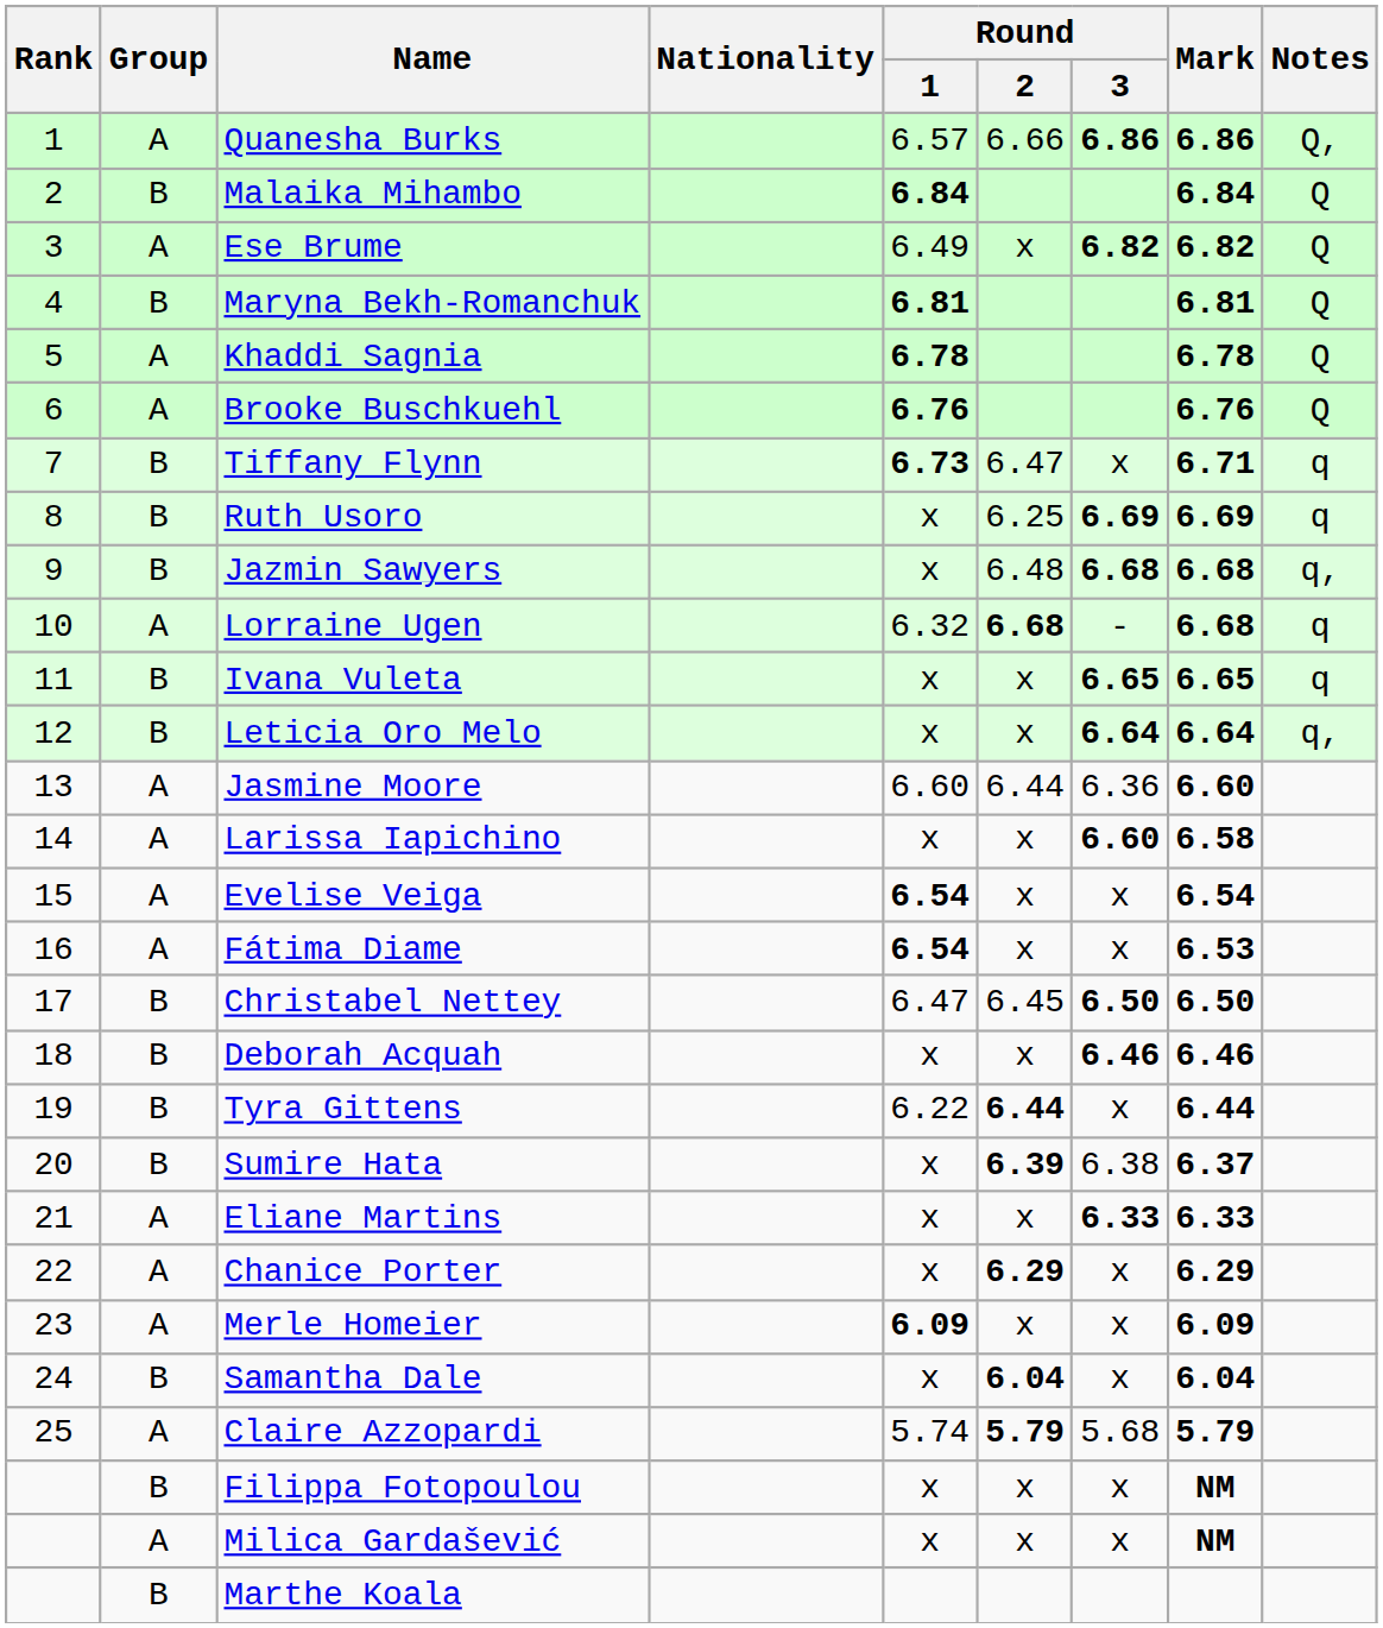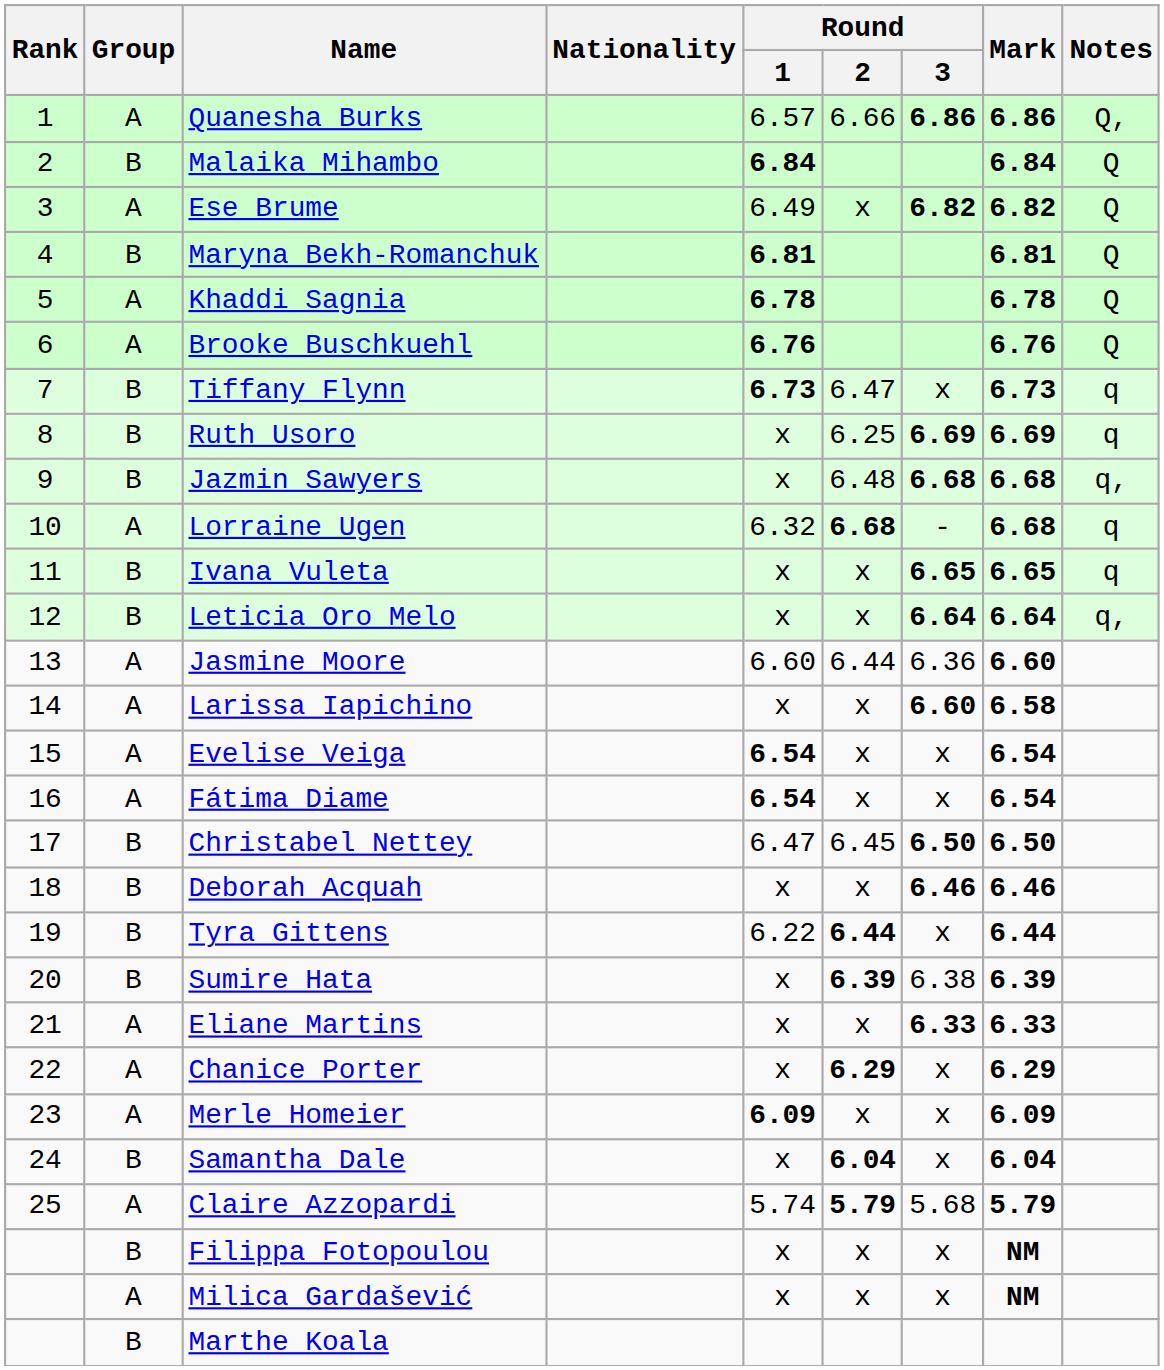 <table class="wikitable sortable" style="text-align:center">
 <tr>
 <th rowspan=2>Rank</th>
 <th rowspan=2>Group</th>
 <th rowspan=2>Name</th>
 <th rowspan=2>Nationality</th>
 <th colspan=3>Round</th>
 <th rowspan=2>Mark</th>
 <th rowspan=2>Notes</th>
 </tr>
 <tr>
 <th>1</th>
 <th>2</th>
 <th>3</th>
 </tr>
 <tr bgcolor=ccffcc>
 <td>1</td>
 <td>A</td>
 <td align=left><a href='#'>Quanesha Burks</a></td>
 <td align=left></td>
 <td>6.57</td>
 <td>6.66</td>
 <td><strong>6.86</strong></td>
 <td><strong>6.86</strong></td>
 <td>Q, </td>
 </tr>
 <tr bgcolor=ccffcc>
 <td>2</td>
 <td>B</td>
 <td align=left><a href='#'>Malaika Mihambo</a></td>
 <td align=left></td>
 <td><strong>6.84</strong></td>
 <td></td>
 <td></td>
 <td><strong>6.84</strong></td>
 <td>Q</td>
 </tr>
 <tr bgcolor=ccffcc>
 <td>3</td>
 <td>A</td>
 <td align=left><a href='#'>Ese Brume</a></td>
 <td align=left></td>
 <td>6.49</td>
 <td>x</td>
 <td><strong>6.82</strong></td>
 <td><strong>6.82</strong></td>
 <td>Q</td>
 </tr>
 <tr bgcolor=ccffcc>
 <td>4</td>
 <td>B</td>
 <td align=left><a href='#'>Maryna Bekh-Romanchuk</a></td>
 <td align=left></td>
 <td><strong>6.81</strong></td>
 <td></td>
 <td></td>
 <td><strong>6.81</strong></td>
 <td>Q</td>
 </tr>
 <tr bgcolor=ccffcc>
 <td>5</td>
 <td>A</td>
 <td align=left><a href='#'>Khaddi Sagnia</a></td>
 <td align=left></td>
 <td><strong>6.78</strong></td>
 <td></td>
 <td></td>
 <td><strong>6.78</strong></td>
 <td>Q</td>
 </tr>
 <tr bgcolor=ccffcc>
 <td>6</td>
 <td>A</td>
 <td align=left><a href='#'>Brooke Buschkuehl</a></td>
 <td align=left></td>
 <td><strong>6.76</strong></td>
 <td></td>
 <td></td>
 <td><strong>6.76</strong></td>
 <td>Q</td>
 </tr>
 <tr bgcolor=ddffdd>
 <td>7</td>
 <td>B</td>
 <td align=left><a href='#'>Tiffany Flynn</a></td>
 <td align=left></td>
 <td><strong>6.73</strong></td>
 <td>6.47</td>
 <td>x</td>
-<td><strong>6.71</strong></td>
+<td><strong>6.73</strong></td>
 <td>q</td>
 </tr>
 <tr bgcolor=ddffdd>
 <td>8</td>
 <td>B</td>
 <td align=left><a href='#'>Ruth Usoro</a></td>
 <td align=left></td>
 <td>x</td>
 <td>6.25</td>
 <td><strong>6.69</strong></td>
 <td><strong>6.69</strong></td>
 <td>q</td>
 </tr>
 <tr bgcolor=ddffdd>
 <td>9</td>
 <td>B</td>
 <td align=left><a href='#'>Jazmin Sawyers</a></td>
 <td align=left></td>
 <td>x</td>
 <td>6.48</td>
 <td><strong>6.68</strong></td>
 <td><strong>6.68</strong></td>
 <td>q, </td>
 </tr>
 <tr bgcolor=ddffdd>
 <td>10</td>
 <td>A</td>
 <td align=left><a href='#'>Lorraine Ugen</a></td>
 <td align=left></td>
 <td>6.32</td>
 <td><strong>6.68</strong></td>
 <td>-</td>
 <td><strong>6.68</strong></td>
 <td>q</td>
 </tr>
 <tr bgcolor=ddffdd>
 <td>11</td>
 <td>B</td>
 <td align=left><a href='#'>Ivana Vuleta</a></td>
 <td align=left></td>
 <td>x</td>
 <td>x</td>
 <td><strong>6.65</strong></td>
 <td><strong>6.65</strong></td>
 <td>q</td>
 </tr>
 <tr bgcolor=ddffdd>
 <td>12</td>
 <td>B</td>
 <td align=left><a href='#'>Leticia Oro Melo</a></td>
 <td align=left></td>
 <td>x</td>
 <td>x</td>
 <td><strong>6.64</strong></td>
 <td><strong>6.64</strong></td>
 <td>q, </td>
 </tr>
 <tr>
 <td>13</td>
 <td>A</td>
 <td align=left><a href='#'>Jasmine Moore</a></td>
 <td align=left></td>
 <td>6.60</td>
 <td>6.44</td>
 <td>6.36</td>
 <td><strong>6.60</strong></td>
 <td></td>
 </tr>
 <tr>
 <td>14</td>
 <td>A</td>
 <td align=left><a href='#'>Larissa Iapichino</a></td>
 <td align=left></td>
 <td>x</td>
 <td>x</td>
 <td><strong>6.60</strong></td>
 <td><strong>6.58</strong></td>
 <td></td>
 </tr>
 <tr>
 <td>15</td>
 <td>A</td>
 <td align=left><a href='#'>Evelise Veiga</a></td>
 <td align=left></td>
 <td><strong>6.54</strong></td>
 <td>x</td>
 <td>x</td>
 <td><strong>6.54</strong></td>
 <td></td>
 </tr>
 <tr>
 <td>16</td>
 <td>A</td>
 <td align=left><a href='#'>Fátima Diame</a></td>
 <td align=left></td>
 <td><strong>6.54</strong></td>
 <td>x</td>
 <td>x</td>
-<td><strong>6.53</strong></td>
+<td><strong>6.54</strong></td>
 <td></td>
 </tr>
 <tr>
 <td>17</td>
 <td>B</td>
 <td align=left><a href='#'>Christabel Nettey</a></td>
 <td align=left></td>
 <td>6.47</td>
 <td>6.45</td>
 <td><strong>6.50</strong></td>
 <td><strong>6.50</strong></td>
 <td></td>
 </tr>
 <tr>
 <td>18</td>
 <td>B</td>
 <td align=left><a href='#'>Deborah Acquah</a></td>
 <td align=left></td>
 <td>x</td>
 <td>x</td>
 <td><strong>6.46</strong></td>
 <td><strong>6.46</strong></td>
 <td></td>
 </tr>
 <tr>
 <td>19</td>
 <td>B</td>
 <td align=left><a href='#'>Tyra Gittens</a></td>
 <td align=left></td>
 <td>6.22</td>
 <td><strong>6.44</strong></td>
 <td>x</td>
 <td><strong>6.44</strong></td>
 <td></td>
 </tr>
 <tr>
 <td>20</td>
 <td>B</td>
 <td align=left><a href='#'>Sumire Hata</a></td>
 <td align=left></td>
 <td>x</td>
 <td><strong>6.39</strong></td>
 <td>6.38</td>
-<td><strong>6.37</strong></td>
+<td><strong>6.39</strong></td>
 <td></td>
 </tr>
 <tr>
 <td>21</td>
 <td>A</td>
 <td align=left><a href='#'>Eliane Martins</a></td>
 <td align=left></td>
 <td>x</td>
 <td>x</td>
 <td><strong>6.33</strong></td>
 <td><strong>6.33</strong></td>
 <td></td>
 </tr>
 <tr>
 <td>22</td>
 <td>A</td>
 <td align=left><a href='#'>Chanice Porter</a></td>
 <td align=left></td>
 <td>x</td>
 <td><strong>6.29</strong></td>
 <td>x</td>
 <td><strong>6.29</strong></td>
 <td></td>
 </tr>
 <tr>
 <td>23</td>
 <td>A</td>
 <td align=left><a href='#'>Merle Homeier</a></td>
 <td align=left></td>
 <td><strong>6.09</strong></td>
 <td>x</td>
 <td>x</td>
 <td><strong>6.09</strong></td>
 <td></td>
 </tr>
 <tr>
 <td>24</td>
 <td>B</td>
 <td align=left><a href='#'>Samantha Dale</a></td>
 <td align=left></td>
 <td>x</td>
 <td><strong>6.04</strong></td>
 <td>x</td>
 <td><strong>6.04</strong></td>
 <td></td>
 </tr>
 <tr>
 <td>25</td>
 <td>A</td>
 <td align=left><a href='#'>Claire Azzopardi</a></td>
 <td align=left></td>
 <td>5.74</td>
 <td><strong>5.79</strong></td>
 <td>5.68</td>
 <td><strong>5.79</strong></td>
 <td></td>
 </tr>
 <tr>
 <td></td>
 <td>B</td>
 <td align=left><a href='#'>Filippa Fotopoulou</a></td>
 <td align=left></td>
 <td>x</td>
 <td>x</td>
 <td>x</td>
 <td><strong>NM</strong></td>
 <td></td>
 </tr>
 <tr>
 <td></td>
 <td>A</td>
 <td align=left><a href='#'>Milica Gardašević</a></td>
 <td align=left></td>
 <td>x</td>
 <td>x</td>
 <td>x</td>
 <td><strong>NM</strong></td>
 <td></td>
 </tr>
 <tr>
 <td></td>
 <td>B</td>
 <td align=left><a href='#'>Marthe Koala</a></td>
 <td align=left></td>
 <td></td>
 <td></td>
 <td></td>
 <td></td>
 <td></td>
 </tr>
 </table>
